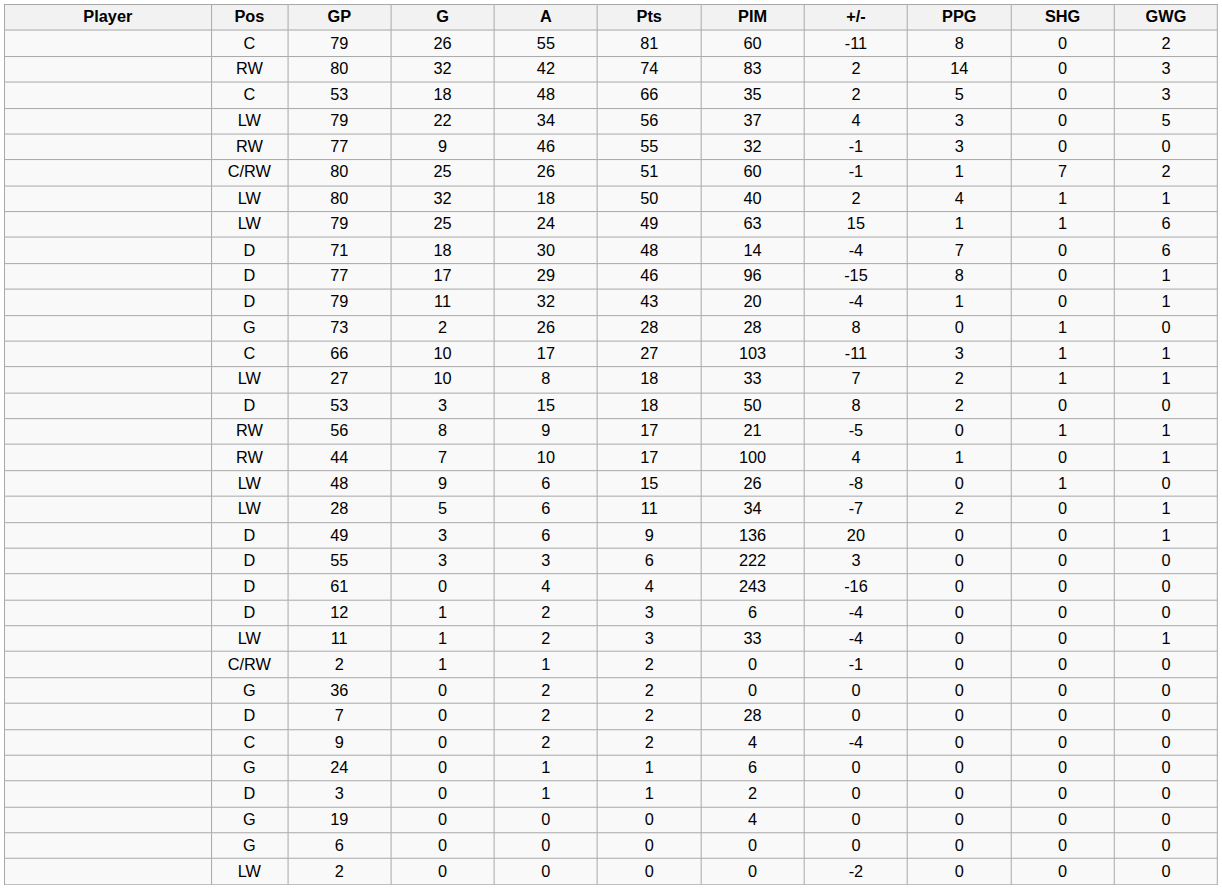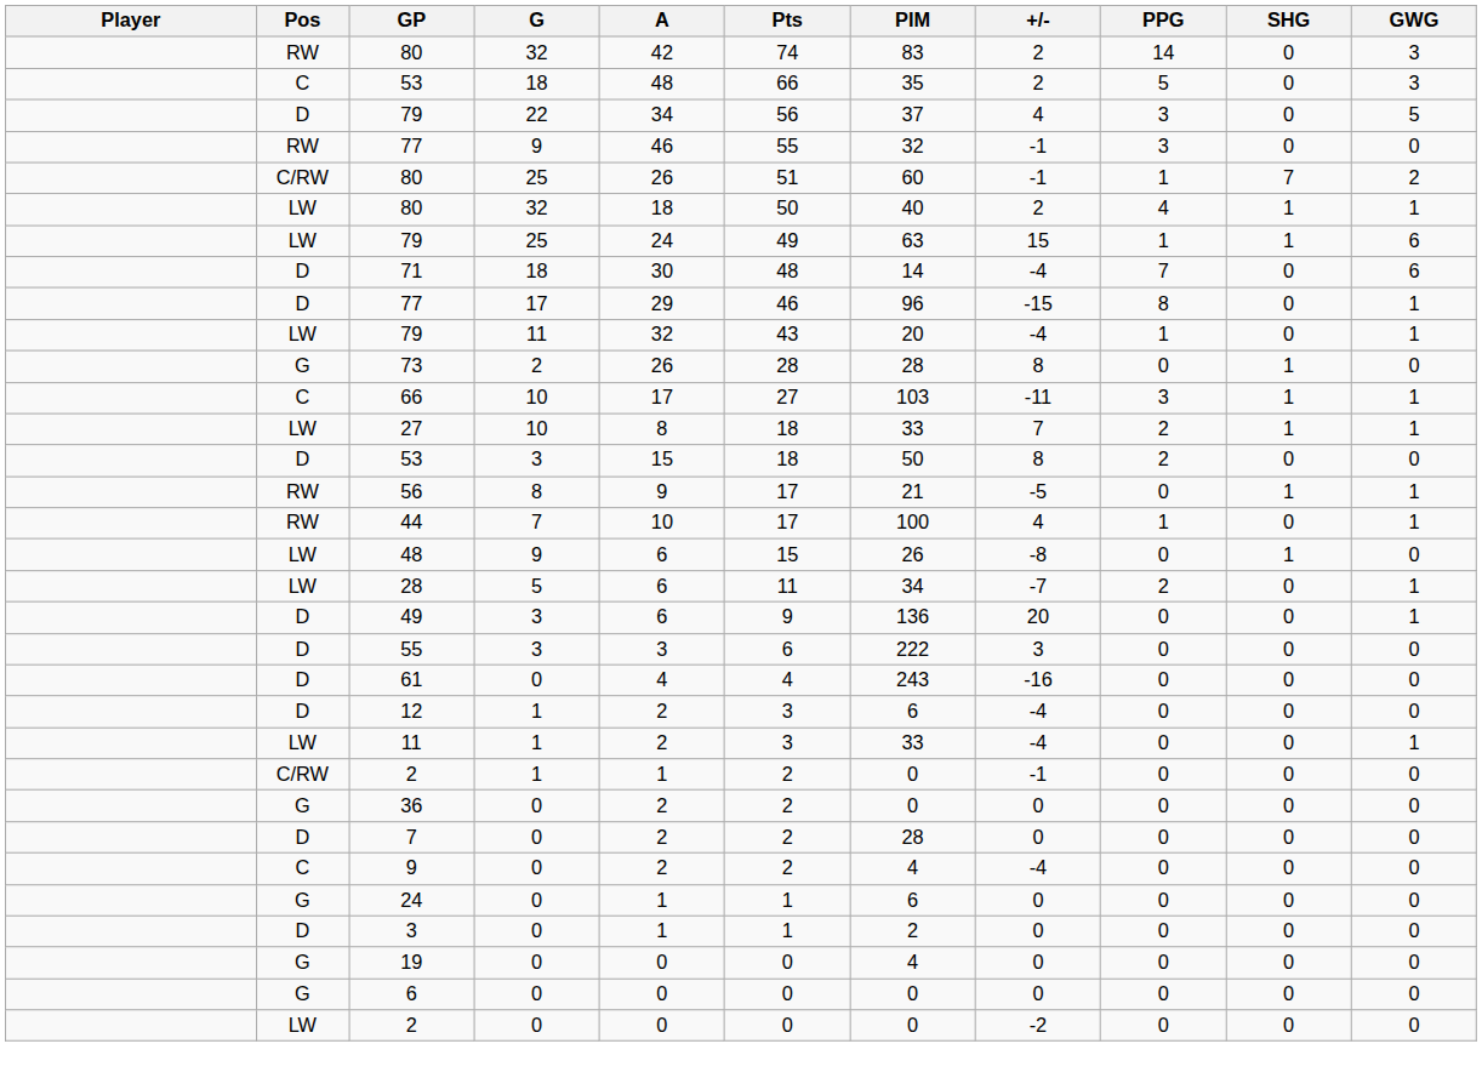 <table class="wikitable sortable" width="60%">
 <tr ALIGN="center">
 <th bgcolor="#DDDDFF" width="10%">Player</th>
 <th bgcolor="#DDDDFF" width="3%" title="Position">Pos</th>
 <th bgcolor="#DDDDFF" width="5%" title="Games played">GP</th>
 <th bgcolor="#DDDDFF" width="5%" title="Goals">G</th>
 <th bgcolor="#DDDDFF" width="5%" title="Assists">A</th>
 <th bgcolor="#DDDDFF" width="5%" title="Points">Pts</th>
 <th bgcolor="#DDDDFF" width="5%" title="Penalties in Minutes">PIM</th>
 <th bgcolor="#DDDDFF" width="5%" title="Plus/Minus">+/-</th>
 <th bgcolor="#DDDDFF" width="5%" title="Power Play Goals">PPG</th>
 <th bgcolor="#DDDDFF" width="5%" title="Short-handed Goals">SHG</th>
 <th bgcolor="#DDDDFF" width="5%" title="Game-winning Goals">GWG</th>
-</tr>
-<tr align="center">
-<td align="right"></td>
-<td>C</td>
-<td>79</td>
-<td>26</td>
-<td>55</td>
-<td>81</td>
-<td>60</td>
-<td>-11</td>
-<td>8</td>
-<td>0</td>
-<td>2</td>
 </tr>
 <tr align="center">
 <td align="right"></td>
 <td>RW</td>
 <td>80</td>
 <td>32</td>
 <td>42</td>
 <td>74</td>
 <td>83</td>
 <td>2</td>
 <td>14</td>
 <td>0</td>
 <td>3</td>
 </tr>
 <tr align="center">
 <td align="right"></td>
 <td>C</td>
 <td>53</td>
 <td>18</td>
 <td>48</td>
 <td>66</td>
 <td>35</td>
 <td>2</td>
 <td>5</td>
 <td>0</td>
 <td>3</td>
 </tr>
 <tr align="center">
 <td align="right"></td>
-<td>LW</td>
+<td>D</td>
 <td>79</td>
 <td>22</td>
 <td>34</td>
 <td>56</td>
 <td>37</td>
 <td>4</td>
 <td>3</td>
 <td>0</td>
 <td>5</td>
 </tr>
 <tr align="center">
 <td align="right"></td>
 <td>RW</td>
 <td>77</td>
 <td>9</td>
 <td>46</td>
 <td>55</td>
 <td>32</td>
 <td>-1</td>
 <td>3</td>
 <td>0</td>
 <td>0</td>
 </tr>
 <tr align="center">
 <td align="right"></td>
 <td>C/RW</td>
 <td>80</td>
 <td>25</td>
 <td>26</td>
 <td>51</td>
 <td>60</td>
 <td>-1</td>
 <td>1</td>
 <td>7</td>
 <td>2</td>
 </tr>
 <tr align="center">
 <td align="right"></td>
 <td>LW</td>
 <td>80</td>
 <td>32</td>
 <td>18</td>
 <td>50</td>
 <td>40</td>
 <td>2</td>
 <td>4</td>
 <td>1</td>
 <td>1</td>
 </tr>
 <tr align="center">
 <td align="right"></td>
 <td>LW</td>
 <td>79</td>
 <td>25</td>
 <td>24</td>
 <td>49</td>
 <td>63</td>
 <td>15</td>
 <td>1</td>
 <td>1</td>
 <td>6</td>
 </tr>
 <tr align="center">
 <td align="right"></td>
 <td>D</td>
 <td>71</td>
 <td>18</td>
 <td>30</td>
 <td>48</td>
 <td>14</td>
 <td>-4</td>
 <td>7</td>
 <td>0</td>
 <td>6</td>
 </tr>
 <tr align="center">
 <td align="right"></td>
 <td>D</td>
 <td>77</td>
 <td>17</td>
 <td>29</td>
 <td>46</td>
 <td>96</td>
 <td>-15</td>
 <td>8</td>
 <td>0</td>
 <td>1</td>
 </tr>
 <tr align="center">
 <td align="right"></td>
-<td>D</td>
+<td>LW</td>
 <td>79</td>
 <td>11</td>
 <td>32</td>
 <td>43</td>
 <td>20</td>
 <td>-4</td>
 <td>1</td>
 <td>0</td>
 <td>1</td>
 </tr>
 <tr align="center">
 <td align="right"></td>
 <td>G</td>
 <td>73</td>
 <td>2</td>
 <td>26</td>
 <td>28</td>
 <td>28</td>
 <td>8</td>
 <td>0</td>
 <td>1</td>
 <td>0</td>
 </tr>
 <tr align="center">
 <td align="right"></td>
 <td>C</td>
 <td>66</td>
 <td>10</td>
 <td>17</td>
 <td>27</td>
 <td>103</td>
 <td>-11</td>
 <td>3</td>
 <td>1</td>
 <td>1</td>
 </tr>
 <tr align="center">
 <td align="right"></td>
 <td>LW</td>
 <td>27</td>
 <td>10</td>
 <td>8</td>
 <td>18</td>
 <td>33</td>
 <td>7</td>
 <td>2</td>
 <td>1</td>
 <td>1</td>
 </tr>
 <tr align="center">
 <td align="right"></td>
 <td>D</td>
 <td>53</td>
 <td>3</td>
 <td>15</td>
 <td>18</td>
 <td>50</td>
 <td>8</td>
 <td>2</td>
 <td>0</td>
 <td>0</td>
 </tr>
 <tr align="center">
 <td align="right"></td>
 <td>RW</td>
 <td>56</td>
 <td>8</td>
 <td>9</td>
 <td>17</td>
 <td>21</td>
 <td>-5</td>
 <td>0</td>
 <td>1</td>
 <td>1</td>
 </tr>
 <tr align="center">
 <td align="right"></td>
 <td>RW</td>
 <td>44</td>
 <td>7</td>
 <td>10</td>
 <td>17</td>
 <td>100</td>
 <td>4</td>
 <td>1</td>
 <td>0</td>
 <td>1</td>
 </tr>
 <tr align="center">
 <td align="right"></td>
 <td>LW</td>
 <td>48</td>
 <td>9</td>
 <td>6</td>
 <td>15</td>
 <td>26</td>
 <td>-8</td>
 <td>0</td>
 <td>1</td>
 <td>0</td>
 </tr>
 <tr align="center">
 <td align="right"></td>
 <td>LW</td>
 <td>28</td>
 <td>5</td>
 <td>6</td>
 <td>11</td>
 <td>34</td>
 <td>-7</td>
 <td>2</td>
 <td>0</td>
 <td>1</td>
 </tr>
 <tr align="center">
 <td align="right"></td>
 <td>D</td>
 <td>49</td>
 <td>3</td>
 <td>6</td>
 <td>9</td>
 <td>136</td>
 <td>20</td>
 <td>0</td>
 <td>0</td>
 <td>1</td>
 </tr>
 <tr align="center">
 <td align="right"></td>
 <td>D</td>
 <td>55</td>
 <td>3</td>
 <td>3</td>
 <td>6</td>
 <td>222</td>
 <td>3</td>
 <td>0</td>
 <td>0</td>
 <td>0</td>
 </tr>
 <tr align="center">
 <td align="right"></td>
 <td>D</td>
 <td>61</td>
 <td>0</td>
 <td>4</td>
 <td>4</td>
 <td>243</td>
 <td>-16</td>
 <td>0</td>
 <td>0</td>
 <td>0</td>
 </tr>
 <tr align="center">
 <td align="right"></td>
 <td>D</td>
 <td>12</td>
 <td>1</td>
 <td>2</td>
 <td>3</td>
 <td>6</td>
 <td>-4</td>
 <td>0</td>
 <td>0</td>
 <td>0</td>
 </tr>
 <tr align="center">
 <td align="right"></td>
 <td>LW</td>
 <td>11</td>
 <td>1</td>
 <td>2</td>
 <td>3</td>
 <td>33</td>
 <td>-4</td>
 <td>0</td>
 <td>0</td>
 <td>1</td>
 </tr>
 <tr align="center">
 <td align="right"></td>
 <td>C/RW</td>
 <td>2</td>
 <td>1</td>
 <td>1</td>
 <td>2</td>
 <td>0</td>
 <td>-1</td>
 <td>0</td>
 <td>0</td>
 <td>0</td>
 </tr>
 <tr align="center">
 <td align="right"></td>
 <td>G</td>
 <td>36</td>
 <td>0</td>
 <td>2</td>
 <td>2</td>
 <td>0</td>
 <td>0</td>
 <td>0</td>
 <td>0</td>
 <td>0</td>
 </tr>
 <tr align="center">
 <td align="right"></td>
 <td>D</td>
 <td>7</td>
 <td>0</td>
 <td>2</td>
 <td>2</td>
 <td>28</td>
 <td>0</td>
 <td>0</td>
 <td>0</td>
 <td>0</td>
 </tr>
 <tr align="center">
 <td align="right"></td>
 <td>C</td>
 <td>9</td>
 <td>0</td>
 <td>2</td>
 <td>2</td>
 <td>4</td>
 <td>-4</td>
 <td>0</td>
 <td>0</td>
 <td>0</td>
 </tr>
 <tr align="center">
 <td align="right"></td>
 <td>G</td>
 <td>24</td>
 <td>0</td>
 <td>1</td>
 <td>1</td>
 <td>6</td>
 <td>0</td>
 <td>0</td>
 <td>0</td>
 <td>0</td>
 </tr>
 <tr align="center">
 <td align="right"></td>
 <td>D</td>
 <td>3</td>
 <td>0</td>
 <td>1</td>
 <td>1</td>
 <td>2</td>
 <td>0</td>
 <td>0</td>
 <td>0</td>
 <td>0</td>
 </tr>
 <tr align="center">
 <td align="right"></td>
 <td>G</td>
 <td>19</td>
 <td>0</td>
 <td>0</td>
 <td>0</td>
 <td>4</td>
 <td>0</td>
 <td>0</td>
 <td>0</td>
 <td>0</td>
 </tr>
 <tr align="center">
 <td align="right"></td>
 <td>G</td>
 <td>6</td>
 <td>0</td>
 <td>0</td>
 <td>0</td>
 <td>0</td>
 <td>0</td>
 <td>0</td>
 <td>0</td>
 <td>0</td>
 </tr>
 <tr align="center">
 <td align="right"></td>
 <td>LW</td>
 <td>2</td>
 <td>0</td>
 <td>0</td>
 <td>0</td>
 <td>0</td>
 <td>-2</td>
 <td>0</td>
 <td>0</td>
 <td>0</td>
 </tr>
 </table>
